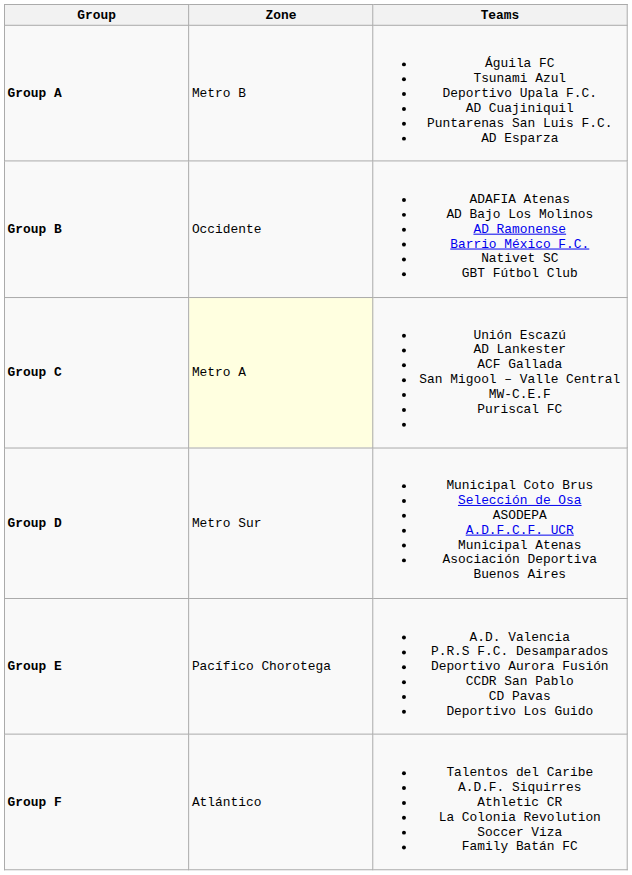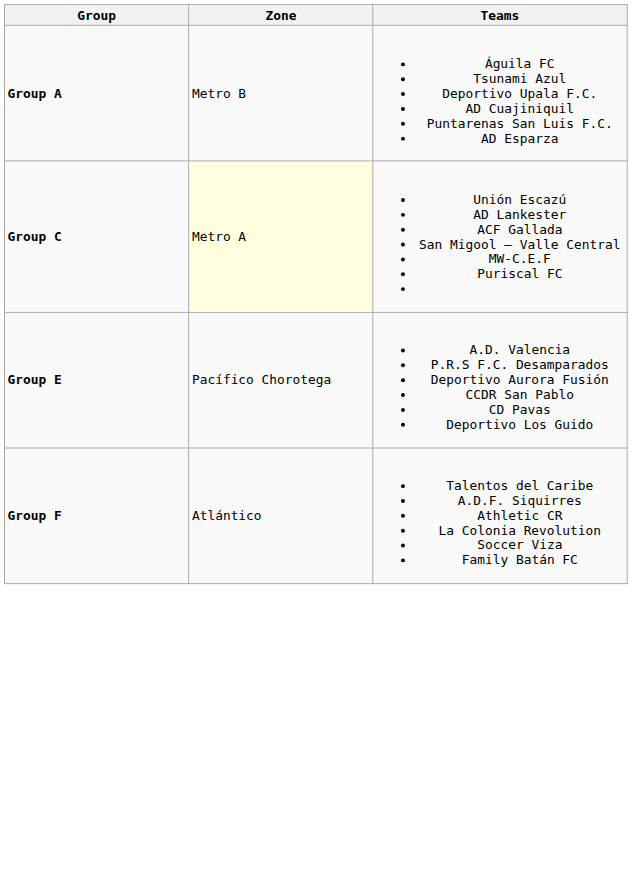 <table class="wikitable sortable">
 <tr>
 <th width=180>Group</th>
 <th width=180>Zone</th>
 <th width=250>Teams</th>
 </tr>
 <tr>
 <td><strong>Group A</strong></td>
 <td>Metro B</td>
 <td align="center"><br><ul><li>Águila FC</li><li>Tsunami Azul</li><li>Deportivo Upala F.C.</li><li>AD Cuajiniquil</li><li>Puntarenas San Luis F.C.</li><li>AD Esparza</li></ul></td>
 </tr>
 <tr>
-<td><strong>Group B</strong></td>
-<td>Occidente</td>
-<td align="center"><br><ul><li>ADAFIA Atenas</li><li>AD Bajo Los Molinos</li><li><a href='#'>AD Ramonense</a></li><li><a href='#'>Barrio México F.C.</a></li><li>Nativet SC</li><li>GBT Fútbol Club</li></ul></td>
-</tr>
-<tr>
 <td><strong>Group C</strong></td>
 <td style="background: lightyellow;">Metro A</td>
 <td align="center"><br><ul><li>Unión Escazú</li><li>AD Lankester</li><li>ACF Gallada</li><li>San Migool – Valle Central</li><li>MW-C.E.F</li><li>Puriscal FC</li><li></li></ul></td>
-</tr>
-<tr>
-<td><strong>Group D</strong></td>
-<td>Metro Sur</td>
-<td align="center"><br><ul><li>Municipal Coto Brus</li><li><a href='#'>Selección de Osa</a></li><li>ASODEPA</li><li><a href='#'>A.D.F.C.F. UCR</a></li><li>Municipal Atenas</li><li>Asociación Deportiva Buenos Aires</li></ul></td>
 </tr>
 <tr>
 <td><strong>Group E</strong></td>
 <td>Pacífico Chorotega</td>
 <td align="center"><br><ul><li>A.D. Valencia</li><li>P.R.S F.C. Desamparados</li><li>Deportivo Aurora Fusión</li><li>CCDR San Pablo</li><li>CD Pavas</li><li>Deportivo Los Guido</li></ul></td>
 </tr>
 <tr>
 <td><strong>Group F</strong></td>
 <td>Atlántico</td>
 <td align="center"><br><ul><li>Talentos del Caribe</li><li>A.D.F. Siquirres</li><li>Athletic CR</li><li>La Colonia Revolution</li><li>Soccer Viza</li><li>Family Batán FC</li></ul></td>
 </tr>
 </table>
